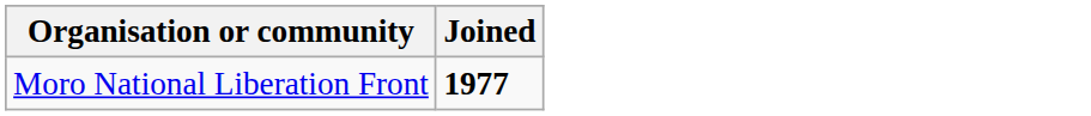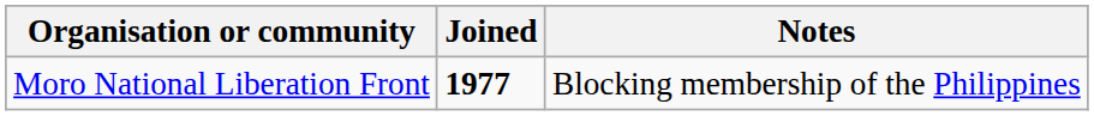 <table class="wikitable sortable">
 <tr style="background:#ececec;">
 <th>Organisation or community</th>
 <th>Joined</th>
+<th>Notes</th>
 </tr>
 <tr>
 <td> <a href='#'>Moro National Liberation Front</a></td>
 <td><strong>1977</strong></td>
+<td>Blocking membership of the <a href='#'>Philippines</a></td>
 </tr>
 </table>
